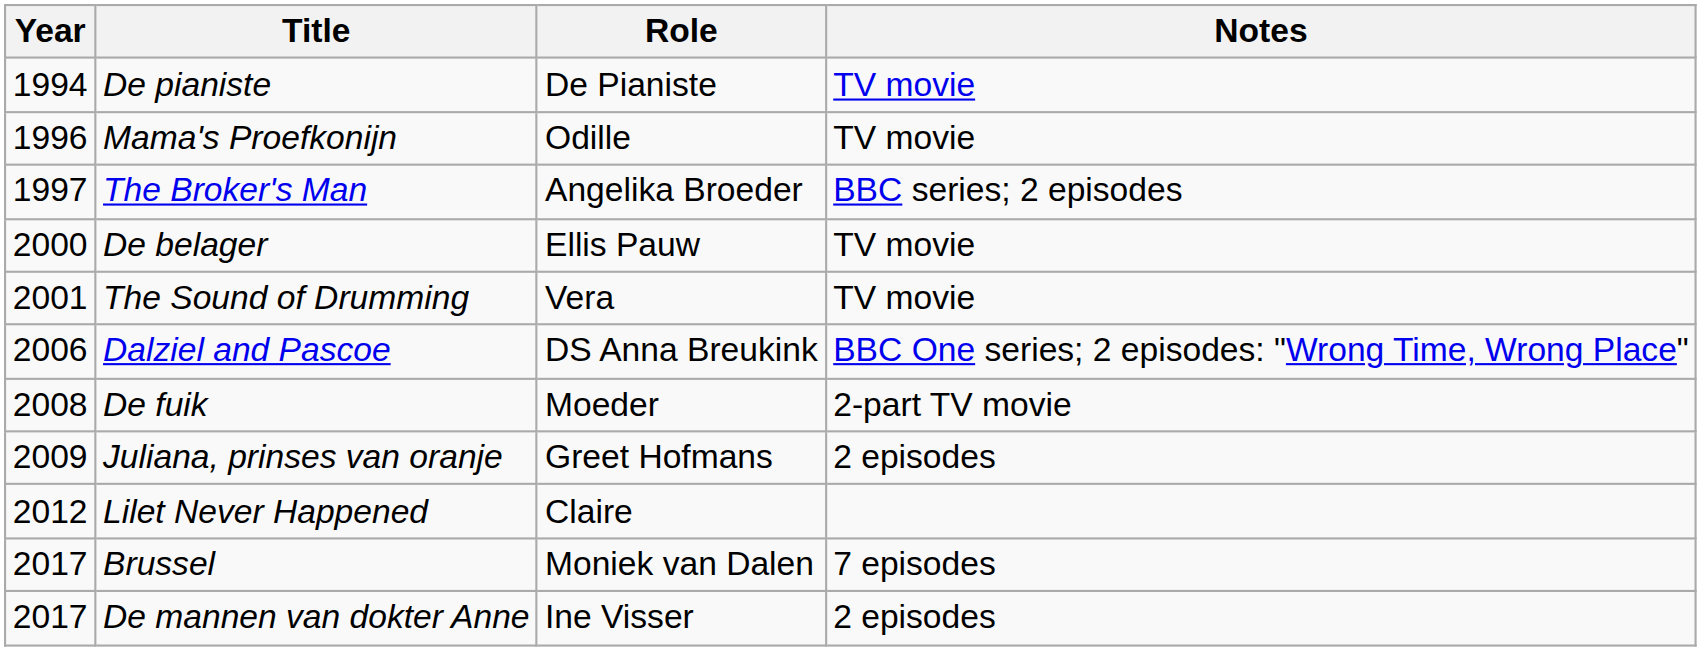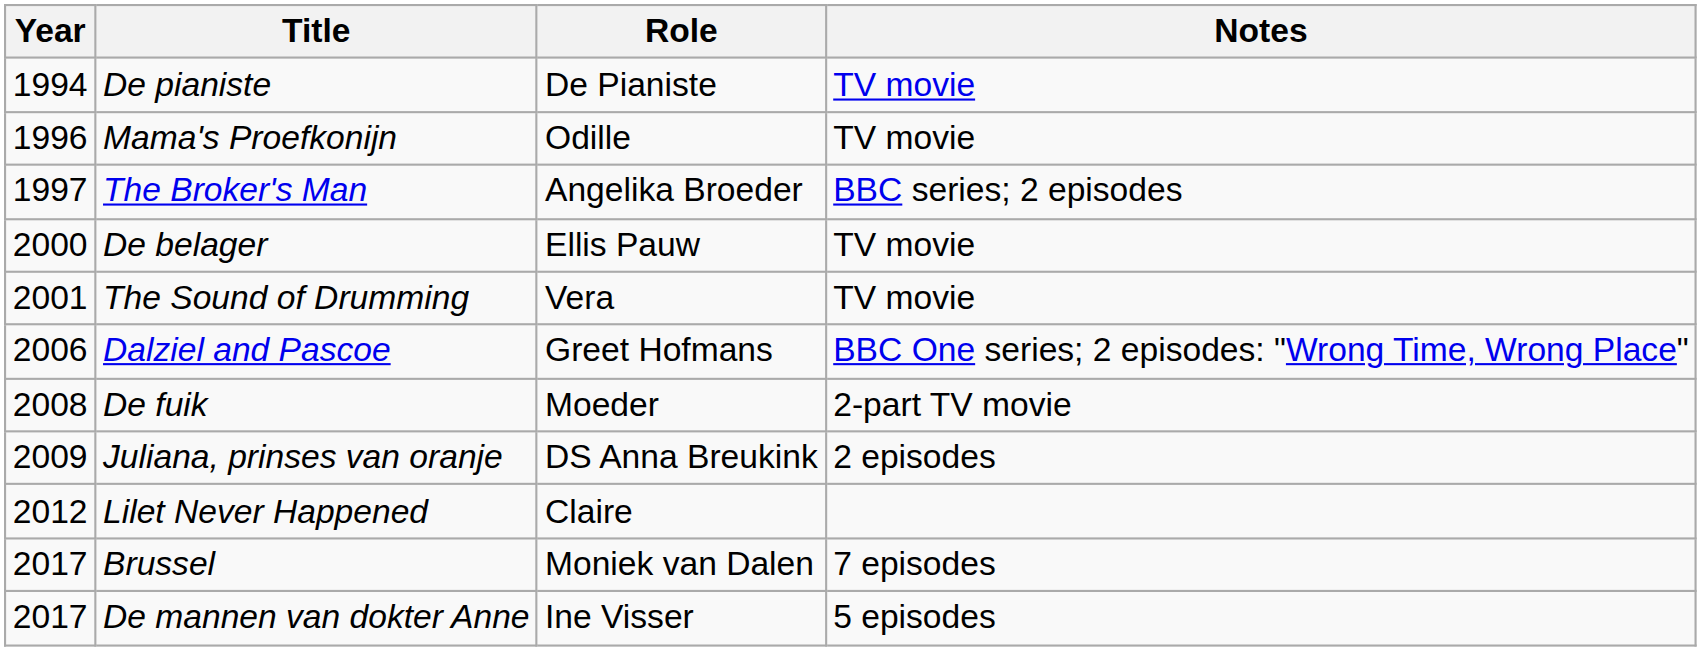 <table class="wikitable">
 <tr>
 <th>Year</th>
 <th>Title</th>
 <th>Role</th>
 <th>Notes</th>
 </tr>
 <tr>
 <td>1994</td>
 <td><em>De pianiste</em></td>
 <td>De Pianiste</td>
 <td><a href='#'>TV movie</a></td>
 </tr>
 <tr>
 <td>1996</td>
 <td><em>Mama's Proefkonijn</em></td>
 <td>Odille</td>
 <td>TV movie</td>
 </tr>
 <tr>
 <td>1997</td>
 <td><em><a href='#'>The Broker's Man</a></em></td>
 <td>Angelika Broeder</td>
 <td><a href='#'>BBC</a> series; 2 episodes</td>
 </tr>
 <tr>
 <td>2000</td>
 <td><em>De belager</em></td>
 <td>Ellis Pauw</td>
 <td>TV movie</td>
 </tr>
 <tr>
 <td>2001</td>
 <td><em>The Sound of Drumming</em></td>
 <td>Vera</td>
 <td>TV movie</td>
 </tr>
 <tr>
 <td>2006</td>
 <td><em><a href='#'>Dalziel and Pascoe</a></em></td>
-<td>DS Anna Breukink</td>
+<td>Greet Hofmans</td>
 <td><a href='#'>BBC One</a> series; 2 episodes: "<a href='#'>Wrong Time, Wrong Place</a>"</td>
 </tr>
 <tr>
 <td>2008</td>
 <td><em>De fuik</em></td>
 <td>Moeder</td>
 <td>2-part TV movie</td>
 </tr>
 <tr>
 <td>2009</td>
 <td><em>Juliana, prinses van oranje</em></td>
-<td>Greet Hofmans</td>
+<td>DS Anna Breukink</td>
 <td>2 episodes</td>
 </tr>
 <tr>
 <td>2012</td>
 <td><em>Lilet Never Happened</em></td>
 <td>Claire</td>
 <td></td>
 </tr>
 <tr>
 <td>2017</td>
 <td><em>Brussel</em></td>
 <td>Moniek van Dalen</td>
 <td>7 episodes</td>
 </tr>
 <tr>
 <td>2017</td>
 <td><em>De mannen van dokter Anne</em></td>
 <td>Ine Visser</td>
-<td>2 episodes</td>
+<td>5 episodes</td>
 </tr>
 </table>
